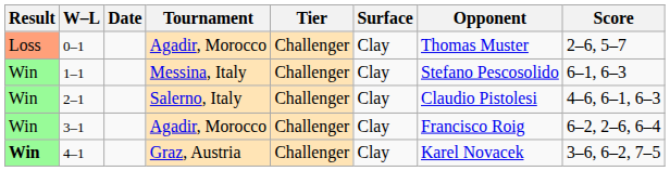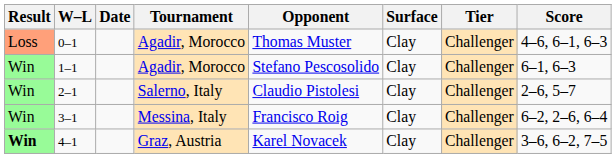 <table class="sortable wikitable">
 <tr>
 <th>Result</th>
 <th class="unsortable">W–L</th>
 <th>Date</th>
 <th>Tournament</th>
+<th>Opponent</th>
+<th>Surface</th>
 <th>Tier</th>
-<th>Surface</th>
-<th>Opponent</th>
 <th class="unsortable">Score</th>
 </tr>
 <tr>
 <td bgcolor=FFA07A>Loss</td>
 <td><small>0–1</small></td>
 <td></td>
 <td style="background:moccasin;"><a href='#'>Agadir</a>, Morocco</td>
+<td> <a href='#'>Thomas Muster</a></td>
+<td>Clay</td>
 <td style="background:moccasin;">Challenger</td>
-<td>Clay</td>
-<td> <a href='#'>Thomas Muster</a></td>
-<td>2–6, 5–7</td>
+<td>4–6, 6–1, 6–3</td>
 </tr>
 <tr>
 <td bgcolor=98FB98>Win</td>
 <td><small>1–1</small></td>
 <td></td>
-<td style="background:moccasin;"><a href='#'>Messina</a>, Italy</td>
+<td style="background:moccasin;"><a href='#'>Agadir</a>, Morocco</td>
+<td> <a href='#'>Stefano Pescosolido</a></td>
+<td>Clay</td>
 <td style="background:moccasin;">Challenger</td>
-<td>Clay</td>
-<td> <a href='#'>Stefano Pescosolido</a></td>
 <td>6–1, 6–3</td>
 </tr>
 <tr>
 <td bgcolor=98FB98>Win</td>
 <td><small>2–1</small></td>
 <td></td>
 <td style="background:moccasin;"><a href='#'>Salerno</a>, Italy</td>
+<td> <a href='#'>Claudio Pistolesi</a></td>
+<td>Clay</td>
 <td style="background:moccasin;">Challenger</td>
-<td>Clay</td>
-<td> <a href='#'>Claudio Pistolesi</a></td>
-<td>4–6, 6–1, 6–3</td>
+<td>2–6, 5–7</td>
 </tr>
 <tr>
 <td bgcolor=98FB98>Win</td>
 <td><small>3–1</small></td>
 <td></td>
-<td style="background:moccasin;"><a href='#'>Agadir</a>, Morocco</td>
+<td style="background:moccasin;"><a href='#'>Messina</a>, Italy</td>
+<td> <a href='#'>Francisco Roig</a></td>
+<td>Clay</td>
 <td style="background:moccasin;">Challenger</td>
-<td>Clay</td>
-<td> <a href='#'>Francisco Roig</a></td>
 <td>6–2, 2–6, 6–4</td>
 </tr>
 <tr>
 <td bgcolor=98FB98><strong>Win</strong></td>
 <td><small>4–1</small></td>
 <td></td>
 <td style="background:moccasin;"><a href='#'>Graz</a>, Austria</td>
+<td> <a href='#'>Karel Novacek</a></td>
+<td>Clay</td>
 <td style="background:moccasin;">Challenger</td>
-<td>Clay</td>
-<td> <a href='#'>Karel Novacek</a></td>
 <td>3–6, 6–2, 7–5</td>
 </tr>
 </table>
